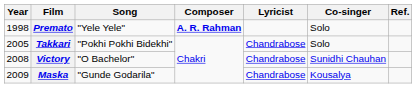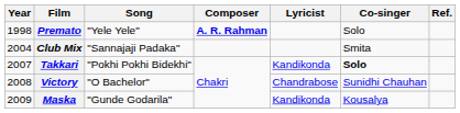 <table class="wikitable plainrowheaders">
 <tr>
 <th scope="col">Year</th>
 <th scope="col">Film</th>
 <th scope="col">Song</th>
 <th scope="col">Composer</th>
 <th scope="col">Lyricist</th>
 <th scope="col">Co-singer</th>
 <th scope="col">Ref.</th>
 </tr>
 <tr>
 <td>1998</td>
 <th><em><a href='#'>Premato</a></em></th>
 <td>"Yele Yele"</td>
 <td><strong><a href='#'>A. R. Rahman</a></strong></td>
 <td></td>
 <td>Solo</td>
 <td></td>
 </tr>
 <tr>
-<td>2005</td>
+<td>2004</td>
+<th><em>Club Mix</em></th>
+<td>"Sannajaji Padaka"</td>
+<td></td>
+<td></td>
+<td>Smita</td>
+<td></td>
+</tr>
+<tr>
+<td>2007</td>
 <th><em><a href='#'>Takkari</a></em></th>
 <td>"Pokhi Pokhi Bidekhi"</td>
 <td rowspan="3"><a href='#'>Chakri</a></td>
-<td><a href='#'>Chandrabose</a></td>
-<td>Solo</td>
+<td><a href='#'>Kandikonda</a></td>
+<td><strong>Solo</strong></td>
 <td></td>
 </tr>
 <tr>
 <td>2008</td>
 <th><em><a href='#'>Victory</a></em></th>
 <td>"O Bachelor"</td>
 <td><a href='#'>Chandrabose</a></td>
 <td><a href='#'>Sunidhi Chauhan</a></td>
 <td></td>
 </tr>
 <tr>
 <td>2009</td>
 <th><em><a href='#'>Maska</a></em></th>
 <td>"Gunde Godarila"</td>
-<td><a href='#'>Chandrabose</a></td>
+<td><a href='#'>Kandikonda</a></td>
 <td><a href='#'>Kousalya</a></td>
 <td></td>
 </tr>
 </table>
